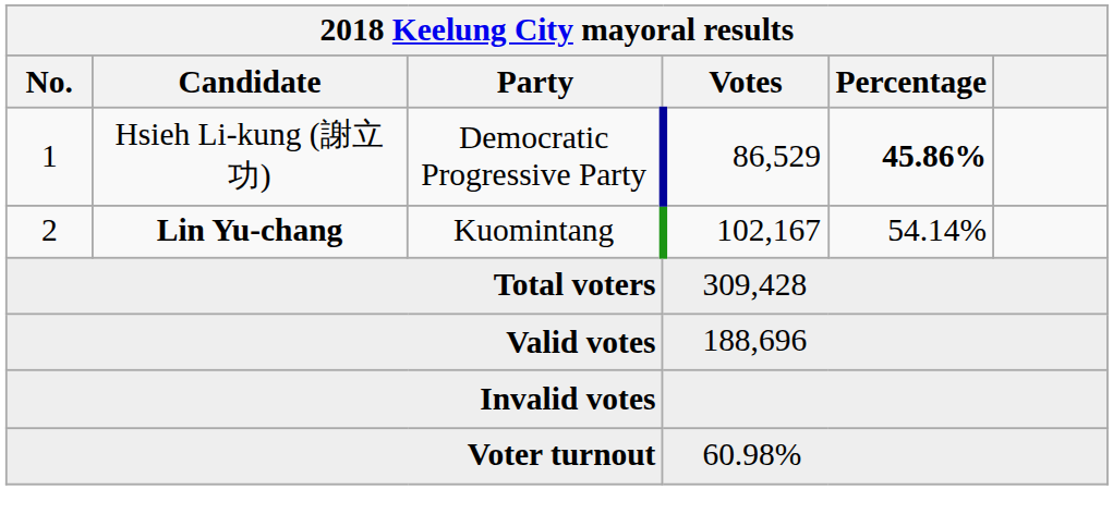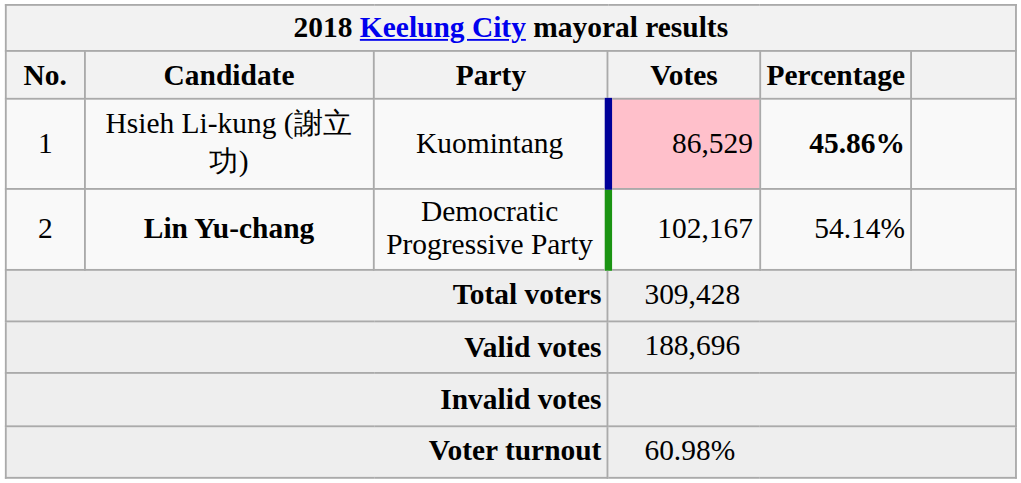 <table class="wikitable collapsible" style="text-align:center;margin:1em auto;">
 <tr>
 <th colspan="6">2018 <a href='#'>Keelung City</a> mayoral results</th>
 </tr>
 <tr>
 <th width=35>No.</th>
 <th width=150>Candidate</th>
 <th width=120>Party</th>
 <th width=75>Votes</th>
 <th width=75>Percentage</th>
 <th width=49></th>
 </tr>
 <tr>
 <td>1</td>
 <td>Hsieh Li-kung (謝立功)</td>
-<td>Democratic Progressive Party</td>
-<td style="border-left:4px solid #000099;" align="right">86,529</td>
+<td> Kuomintang</td>
+<td style="background: pink; border-left:4px solid #000099;" align="right">86,529</td>
 <td align="right"><strong>45.86%</strong></td>
 <td align="center"></td>
 </tr>
 <tr>
 <td>2</td>
 <td><strong>Lin Yu-chang</strong></td>
-<td> Kuomintang</td>
+<td>Democratic Progressive Party</td>
 <td style="border-left:4px solid #1B9413;" align="right">102,167</td>
 <td align="right">54.14%</td>
 <td align="center"></td>
 </tr>
 <tr bgcolor=EEEEEE>
 <td colspan="3" align="right"><strong>Total voters</strong></td>
 <td colspan="3" align="left">　309,428</td>
 </tr>
 <tr bgcolor=EEEEEE>
 <td colspan="3" align="right"><strong>Valid votes</strong></td>
 <td colspan="3" align="left">　188,696</td>
 </tr>
 <tr bgcolor=EEEEEE>
 <td colspan="3" align="right"><strong>Invalid votes</strong></td>
 <td colspan="3" align="left">　</td>
 </tr>
 <tr bgcolor=EEEEEE>
 <td colspan="3" align="right"><strong>Voter turnout</strong></td>
 <td colspan="3" align="left">　60.98%</td>
 </tr>
 </table>
